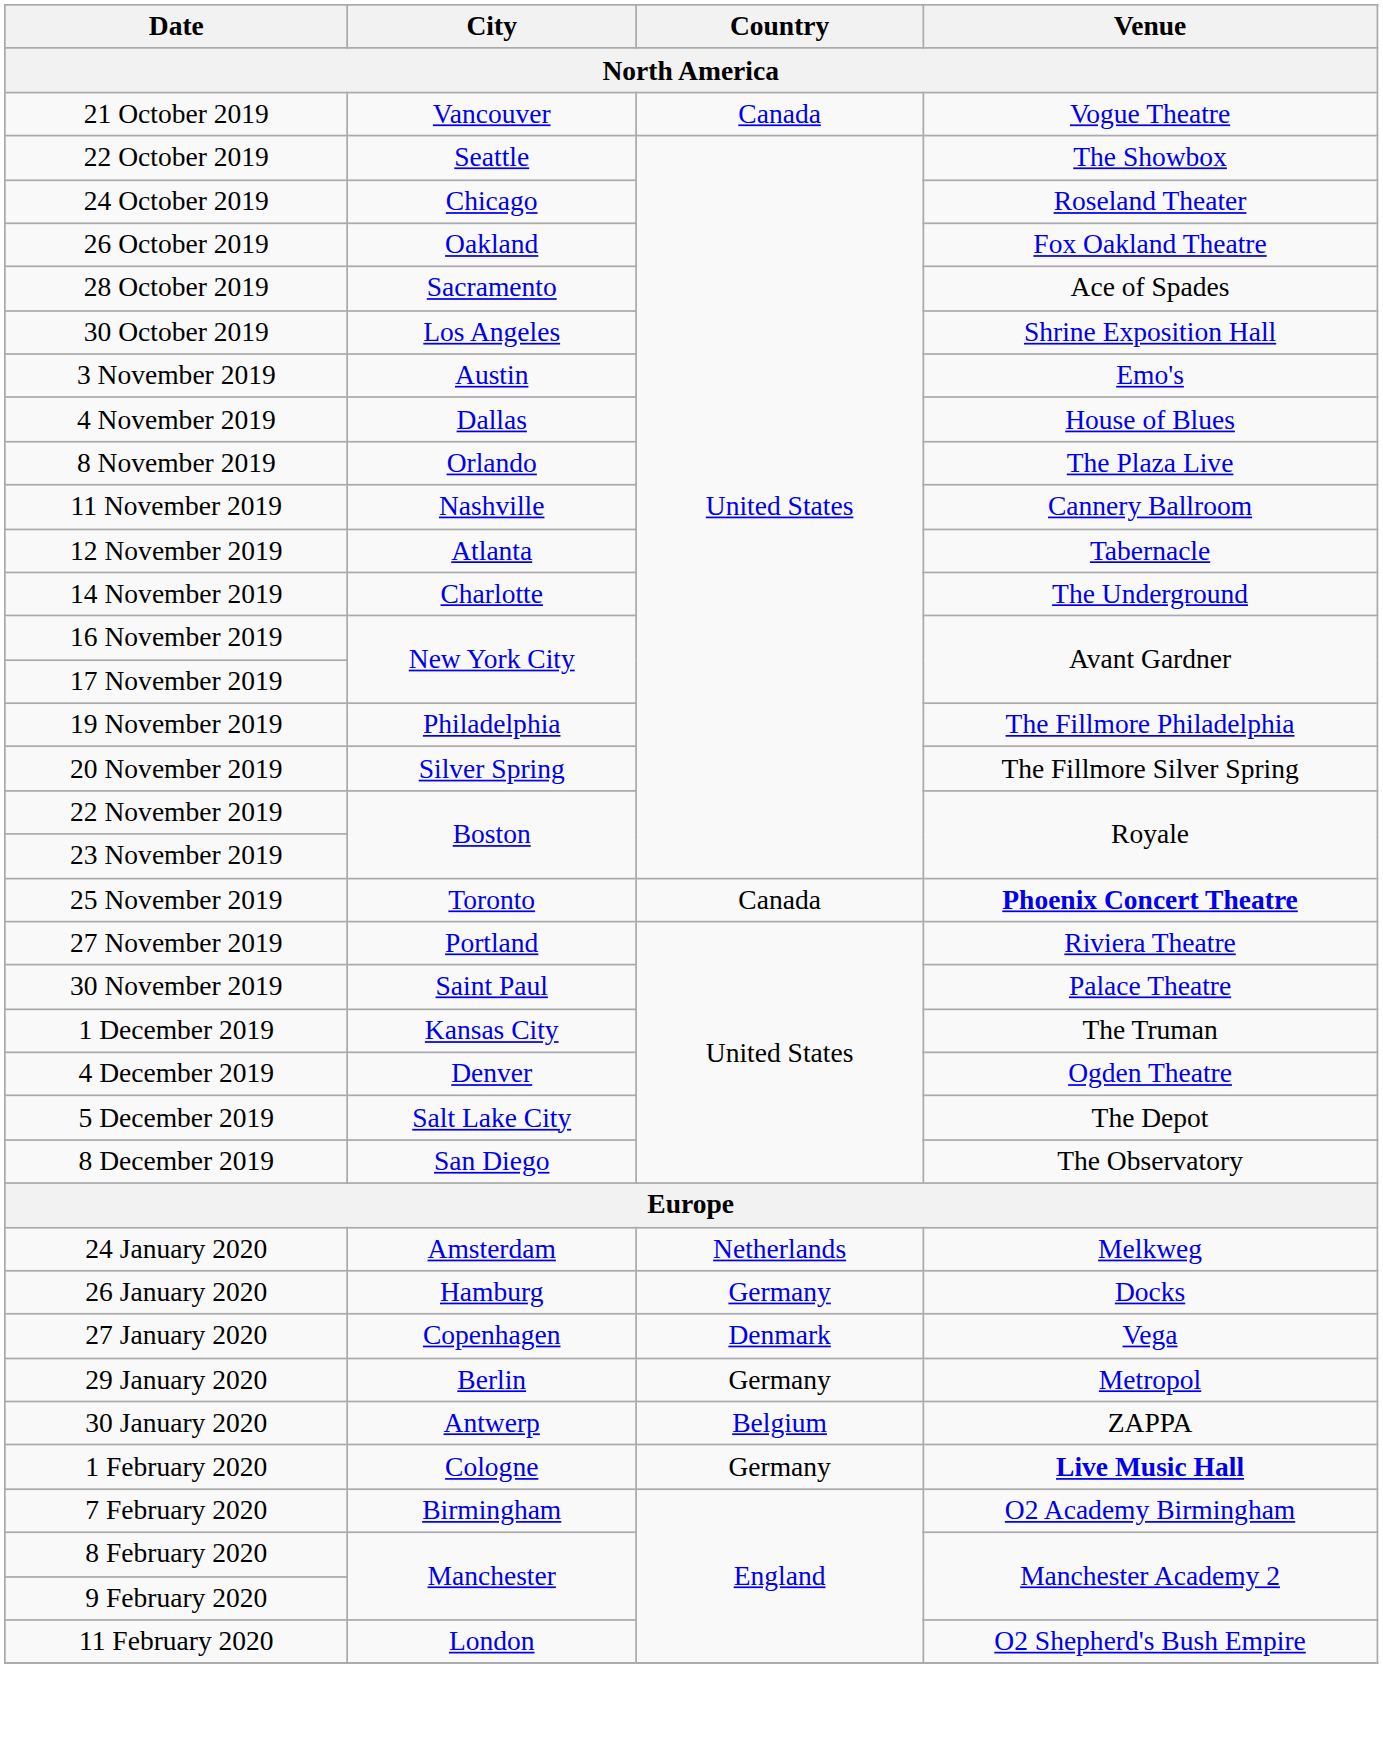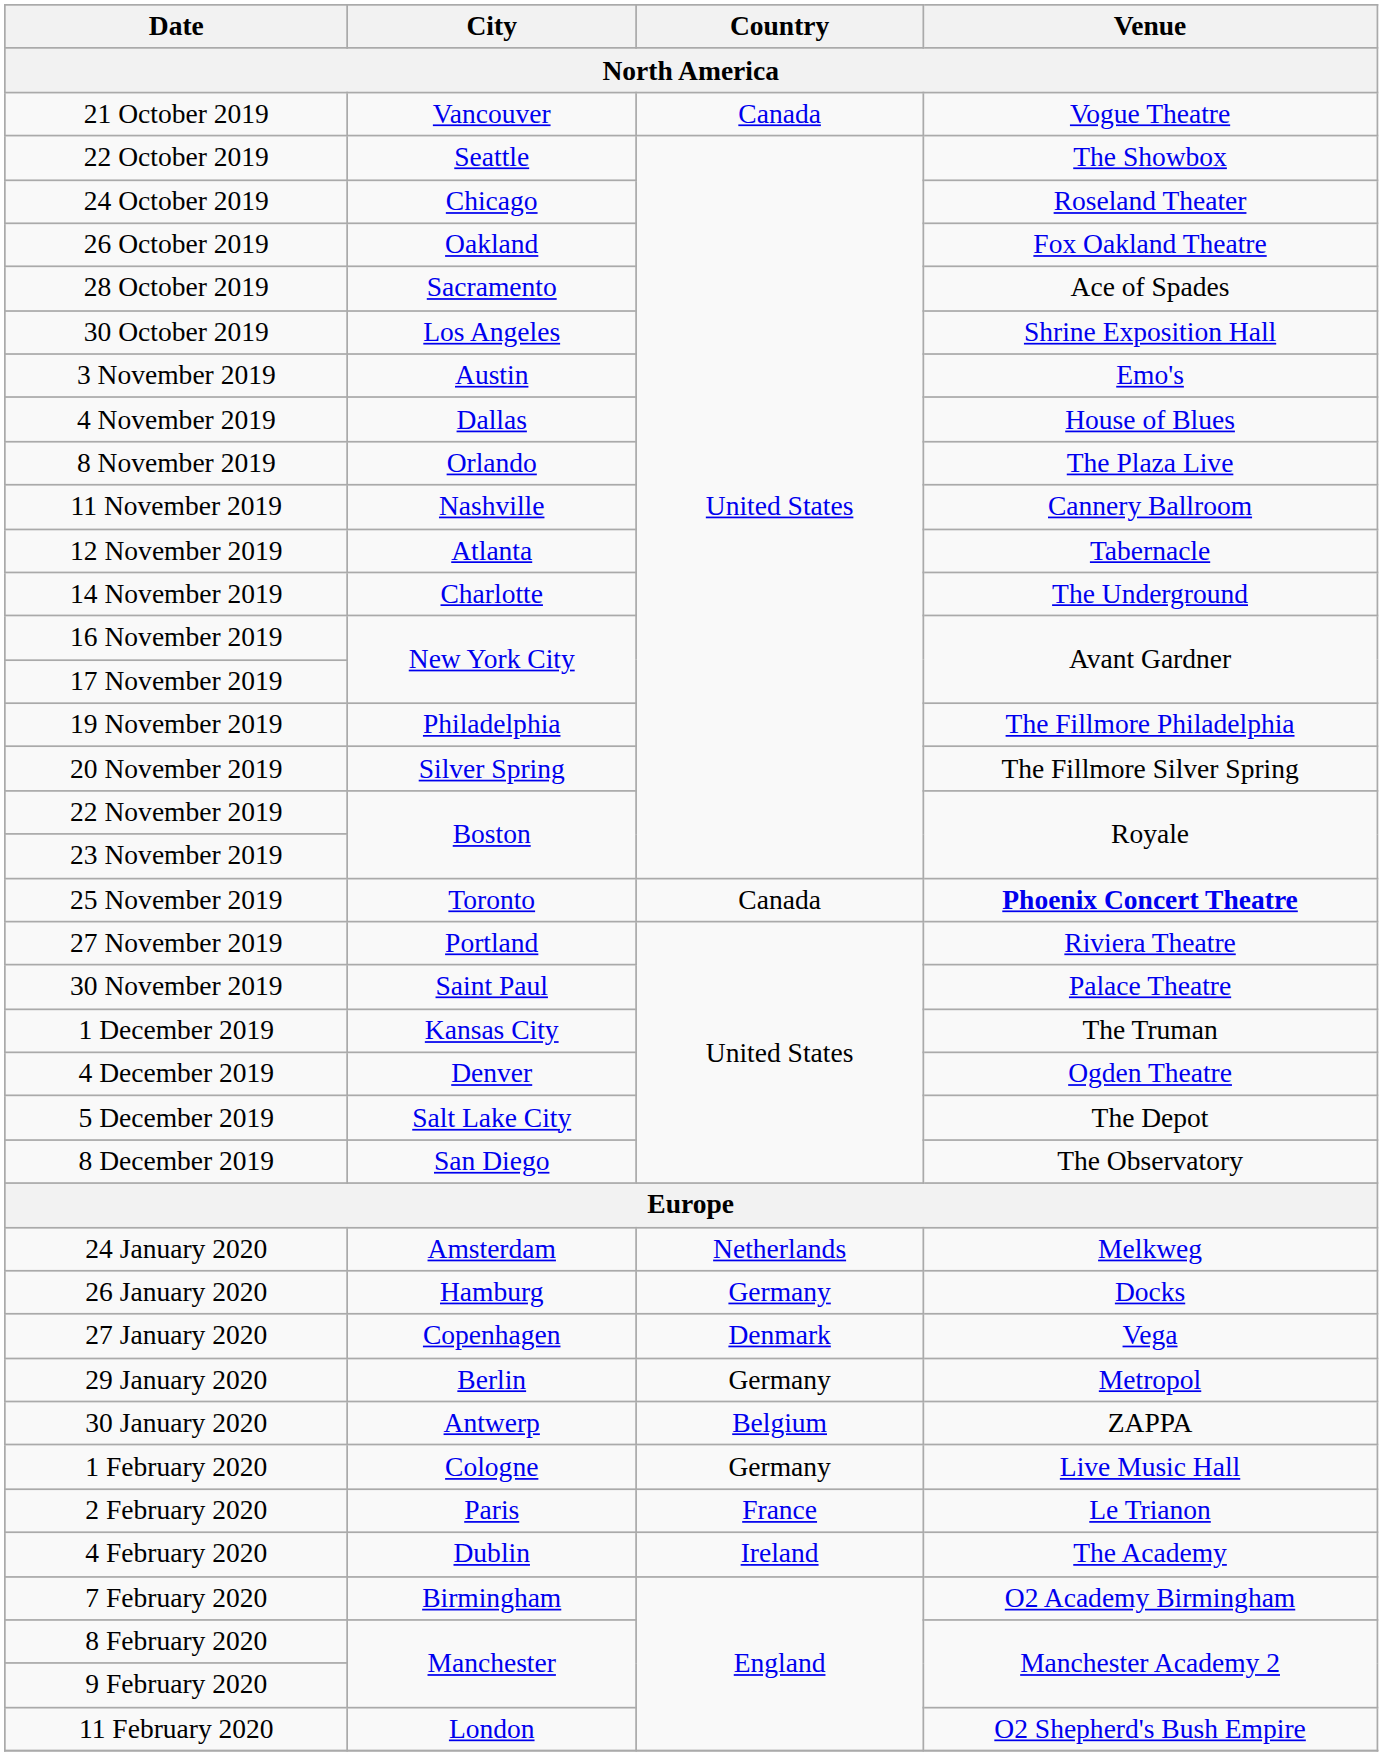 <table class="wikitable plainrowheaders" style="text-align:center;">
 <tr>
 <th scope="col" style="width:12em;">Date</th>
 <th scope="col" style="width:10em;">City</th>
 <th scope="col" style="width:10em;">Country</th>
 <th scope="col" style="width:16em;">Venue</th>
 </tr>
 <tr>
 <th colspan="4">North America</th>
 </tr>
 <tr>
 <td scope="row" style="text-align:center;">21 October 2019</td>
 <td><a href='#'>Vancouver</a></td>
 <td rowspan="1"><a href='#'>Canada</a></td>
 <td><a href='#'>Vogue Theatre</a></td>
 </tr>
 <tr>
 <td scope="row" style="text-align:center;">22 October 2019</td>
 <td><a href='#'>Seattle</a></td>
 <td rowspan="17"><a href='#'>United States</a></td>
 <td><a href='#'>The Showbox</a></td>
 </tr>
 <tr>
 <td scope="row" style="text-align:center;">24 October 2019</td>
 <td><a href='#'>Chicago</a></td>
 <td><a href='#'>Roseland Theater</a></td>
 </tr>
 <tr>
 <td scope="row" style="text-align:center;">26 October 2019</td>
 <td><a href='#'>Oakland</a></td>
 <td><a href='#'>Fox Oakland Theatre</a></td>
 </tr>
 <tr>
 <td scope="row" style="text-align:center;">28 October 2019</td>
 <td><a href='#'>Sacramento</a></td>
 <td>Ace of Spades</td>
 </tr>
 <tr>
 <td scope="row" style="text-align:center;">30 October 2019</td>
 <td><a href='#'>Los Angeles</a></td>
 <td><a href='#'>Shrine Exposition Hall</a></td>
 </tr>
 <tr>
 <td scope="row" style="text-align:center;">3 November 2019</td>
 <td><a href='#'>Austin</a></td>
 <td><a href='#'>Emo's</a></td>
 </tr>
 <tr>
 <td scope="row" style="text-align:center;">4 November 2019</td>
 <td><a href='#'>Dallas</a></td>
 <td><a href='#'>House of Blues</a></td>
 </tr>
 <tr>
 <td scope="row" style="text-align:center;">8 November 2019</td>
 <td><a href='#'>Orlando</a></td>
 <td><a href='#'>The Plaza Live</a></td>
 </tr>
 <tr>
 <td scope="row" style="text-align:center;">11 November 2019</td>
 <td><a href='#'>Nashville</a></td>
 <td><a href='#'>Cannery Ballroom</a></td>
 </tr>
 <tr>
 <td scope="row" style="text-align:center;">12 November 2019</td>
 <td><a href='#'>Atlanta</a></td>
 <td><a href='#'>Tabernacle</a></td>
 </tr>
 <tr>
 <td scope="row" style="text-align:center;">14 November 2019</td>
 <td><a href='#'>Charlotte</a></td>
 <td><a href='#'>The Underground</a></td>
 </tr>
 <tr>
 <td scope="row" style="text-align:center;">16 November 2019</td>
 <td rowspan="2"><a href='#'>New York City</a></td>
 <td rowspan="2">Avant Gardner</td>
 </tr>
 <tr>
 <td scope="row" style="text-align:center;">17 November 2019</td>
 </tr>
 <tr>
 <td scope="row" style="text-align:center;">19 November 2019</td>
 <td><a href='#'>Philadelphia</a></td>
 <td><a href='#'>The Fillmore Philadelphia</a></td>
 </tr>
 <tr>
 <td scope="row" style="text-align:center;">20 November 2019</td>
 <td><a href='#'>Silver Spring</a></td>
 <td>The Fillmore Silver Spring</td>
 </tr>
 <tr>
 <td scope="row" style="text-align:center;">22 November 2019</td>
 <td rowspan="2"><a href='#'>Boston</a></td>
 <td rowspan="2">Royale</td>
 </tr>
 <tr>
 <td scope="row" style="text-align:center;">23 November 2019</td>
 </tr>
 <tr>
 <td scope="row" style="text-align:center;">25 November 2019</td>
 <td><a href='#'>Toronto</a></td>
 <td rowspan="1">Canada</td>
 <td><strong><a href='#'>Phoenix Concert Theatre</a></strong></td>
 </tr>
 <tr>
 <td scope="row" style="text-align:center;">27 November 2019</td>
 <td><a href='#'>Portland</a></td>
 <td rowspan="6">United States</td>
 <td><a href='#'>Riviera Theatre</a></td>
 </tr>
 <tr>
 <td scope="row" style="text-align:center;">30 November 2019</td>
 <td><a href='#'>Saint Paul</a></td>
 <td><a href='#'>Palace Theatre</a></td>
 </tr>
 <tr>
 <td scope="row" style="text-align:center;">1 December 2019</td>
 <td><a href='#'>Kansas City</a></td>
 <td>The Truman</td>
 </tr>
 <tr>
 <td scope="row" style="text-align:center;">4 December 2019</td>
 <td><a href='#'>Denver</a></td>
 <td><a href='#'>Ogden Theatre</a></td>
 </tr>
 <tr>
 <td scope="row" style="text-align:center;">5 December 2019</td>
 <td><a href='#'>Salt Lake City</a></td>
 <td>The Depot</td>
 </tr>
 <tr>
 <td scope="row" style="text-align:center;">8 December 2019</td>
 <td><a href='#'>San Diego</a></td>
 <td>The Observatory</td>
 </tr>
 <tr>
 <th colspan="4">Europe</th>
 </tr>
 <tr>
 <td scope="row" style="text-align:center;">24 January 2020</td>
 <td><a href='#'>Amsterdam</a></td>
 <td rowspan="1"><a href='#'>Netherlands</a></td>
 <td><a href='#'>Melkweg</a></td>
 </tr>
 <tr>
 <td scope="row" style="text-align:center;">26 January 2020</td>
 <td><a href='#'>Hamburg</a></td>
 <td rowspan="1"><a href='#'>Germany</a></td>
 <td><a href='#'>Docks</a></td>
 </tr>
 <tr>
 <td scope="row" style="text-align:center;">27 January 2020</td>
 <td><a href='#'>Copenhagen</a></td>
 <td rowspan="1"><a href='#'>Denmark</a></td>
 <td><a href='#'>Vega</a></td>
 </tr>
 <tr>
 <td scope="row" style="text-align:center;">29 January 2020</td>
 <td><a href='#'>Berlin</a></td>
 <td rowspan="1">Germany</td>
 <td><a href='#'>Metropol</a></td>
 </tr>
 <tr>
 <td scope="row" style="text-align:center;">30 January 2020</td>
 <td><a href='#'>Antwerp</a></td>
 <td rowspan="1"><a href='#'>Belgium</a></td>
 <td>ZAPPA</td>
 </tr>
 <tr>
 <td scope="row" style="text-align:center;">1 February 2020</td>
 <td><a href='#'>Cologne</a></td>
 <td rowspan="1">Germany</td>
-<td><strong><a href='#'>Live Music Hall</a></strong></td>
+<td><a href='#'>Live Music Hall</a></td>
+</tr>
+<tr>
+<td scope="row" style="text-align:center;">2 February 2020</td>
+<td><a href='#'>Paris</a></td>
+<td rowspan="1"><a href='#'>France</a></td>
+<td><a href='#'>Le Trianon</a></td>
+</tr>
+<tr>
+<td scope="row" style="text-align:center;">4 February 2020</td>
+<td><a href='#'>Dublin</a></td>
+<td rowspan="1"><a href='#'>Ireland</a></td>
+<td><a href='#'>The Academy</a></td>
 </tr>
 <tr>
 <td scope="row" style="text-align:center;">7 February 2020</td>
 <td><a href='#'>Birmingham</a></td>
 <td rowspan="4"><a href='#'>England</a></td>
 <td><a href='#'>O2 Academy Birmingham</a></td>
 </tr>
 <tr>
 <td scope="row" style="text-align:center;">8 February 2020</td>
 <td rowspan="2"><a href='#'>Manchester</a></td>
 <td rowspan="2"><a href='#'>Manchester Academy 2</a></td>
 </tr>
 <tr>
 <td scope="row" style="text-align:center;">9 February 2020</td>
 </tr>
 <tr>
 <td scope="row" style="text-align:center;">11 February 2020</td>
 <td><a href='#'>London</a></td>
 <td><a href='#'>O2 Shepherd's Bush Empire</a></td>
 </tr>
 <tr>
 </tr>
 </table>
